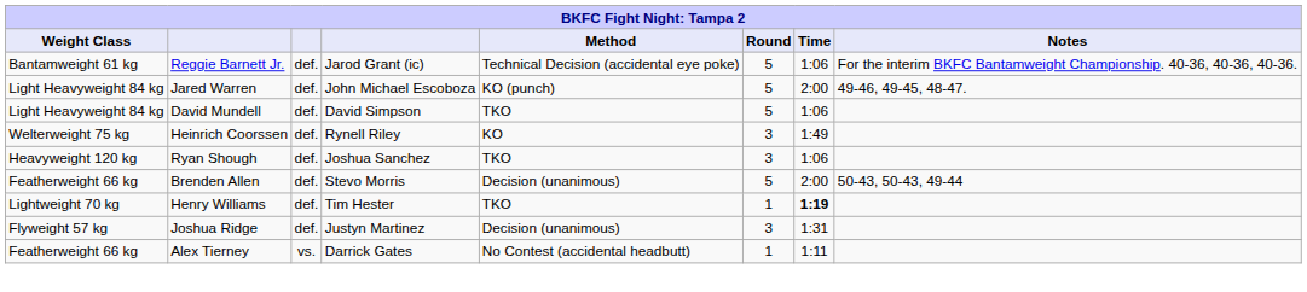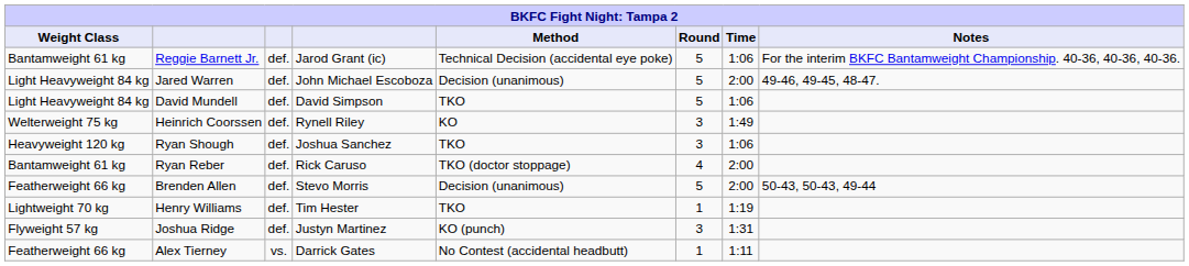 <table class="wikitable" style="font-size: 80%;">
 <tr>
 <th colspan="8" style="background-color: #ccf; color: #000080; text-align: center;"><strong>BKFC Fight Night: Tampa 2</strong></th>
 </tr>
 <tr>
 <th colspan="1" style="background-color: #E6E8FA; color: #000000; text-align: center;">Weight Class</th>
 <th colspan="1" style="background-color: #E6E8FA; color: #000000; text-align: center;"></th>
 <th colspan="1" style="background-color: #E6E8FA; color: #000000; text-align: center;"></th>
 <th colspan="1" style="background-color: #E6E8FA; color: #000000; text-align: center;"></th>
 <th colspan="1" style="background-color: #E6E8FA; color: #000000; text-align: center;">Method</th>
 <th colspan="1" style="background-color: #E6E8FA; color: #000000; text-align: center;">Round</th>
 <th colspan="1" style="background-color: #E6E8FA; color: #000000; text-align: center;">Time</th>
 <th colspan="1" style="background-color: #E6E8FA; color: #000000; text-align: center;">Notes</th>
 </tr>
 <tr>
 <td>Bantamweight 61 kg</td>
 <td> <a href='#'>Reggie Barnett Jr.</a></td>
 <td align=center>def.</td>
 <td> Jarod Grant (ic)</td>
 <td>Technical Decision (accidental eye poke)</td>
 <td align=center>5</td>
 <td align=center>1:06</td>
 <td>For the interim <a href='#'>BKFC Bantamweight Championship</a>. 40-36, 40-36, 40-36.</td>
 </tr>
 <tr>
 <td>Light Heavyweight 84 kg</td>
 <td> Jared Warren</td>
 <td align=center>def.</td>
 <td> John Michael Escoboza</td>
-<td>KO (punch)</td>
+<td>Decision (unanimous)</td>
 <td align=center>5</td>
 <td align=center>2:00</td>
 <td>49-46, 49-45, 48-47.</td>
 </tr>
 <tr>
 <td>Light Heavyweight 84 kg</td>
 <td> David Mundell</td>
 <td align=center>def.</td>
 <td> David Simpson</td>
 <td>TKO</td>
 <td align=center>5</td>
 <td align=center>1:06</td>
 <td></td>
 </tr>
 <tr>
 <td>Welterweight 75 kg</td>
 <td> Heinrich Coorssen</td>
 <td align=center>def.</td>
 <td> Rynell Riley</td>
 <td>KO</td>
 <td align=center>3</td>
 <td align=center>1:49</td>
 <td></td>
 </tr>
 <tr>
 <td>Heavyweight 120 kg</td>
 <td> Ryan Shough</td>
 <td align=center>def.</td>
 <td> Joshua Sanchez</td>
 <td>TKO</td>
 <td align=center>3</td>
 <td align=center>1:06</td>
 <td></td>
 </tr>
 <tr>
+<td>Bantamweight 61 kg</td>
+<td> Ryan Reber</td>
+<td align=center>def.</td>
+<td> Rick Caruso</td>
+<td>TKO (doctor stoppage)</td>
+<td align=center>4</td>
+<td align=center>2:00</td>
+<td></td>
+</tr>
+<tr>
 <td>Featherweight 66 kg</td>
 <td> Brenden Allen</td>
 <td align=center>def.</td>
 <td> Stevo Morris</td>
 <td>Decision (unanimous)</td>
 <td align=center>5</td>
 <td align=center>2:00</td>
 <td>50-43, 50-43, 49-44</td>
 </tr>
 <tr>
 <td>Lightweight 70 kg</td>
 <td> Henry Williams</td>
 <td align=center>def.</td>
 <td> Tim Hester</td>
 <td>TKO</td>
 <td align=center>1</td>
-<td align=center><strong>1:19</strong></td>
+<td align=center>1:19</td>
 <td></td>
 </tr>
 <tr>
 <td>Flyweight 57 kg</td>
 <td> Joshua Ridge</td>
 <td align=center>def.</td>
 <td> Justyn Martinez</td>
-<td>Decision (unanimous)</td>
+<td>KO (punch)</td>
 <td align=center>3</td>
 <td align=center>1:31</td>
 <td></td>
 </tr>
 <tr>
 <td>Featherweight 66 kg</td>
 <td> Alex Tierney</td>
 <td align=center>vs.</td>
 <td> Darrick Gates</td>
 <td>No Contest (accidental headbutt)</td>
 <td align=center>1</td>
 <td align=center>1:11</td>
 <td></td>
 </tr>
 </table>
